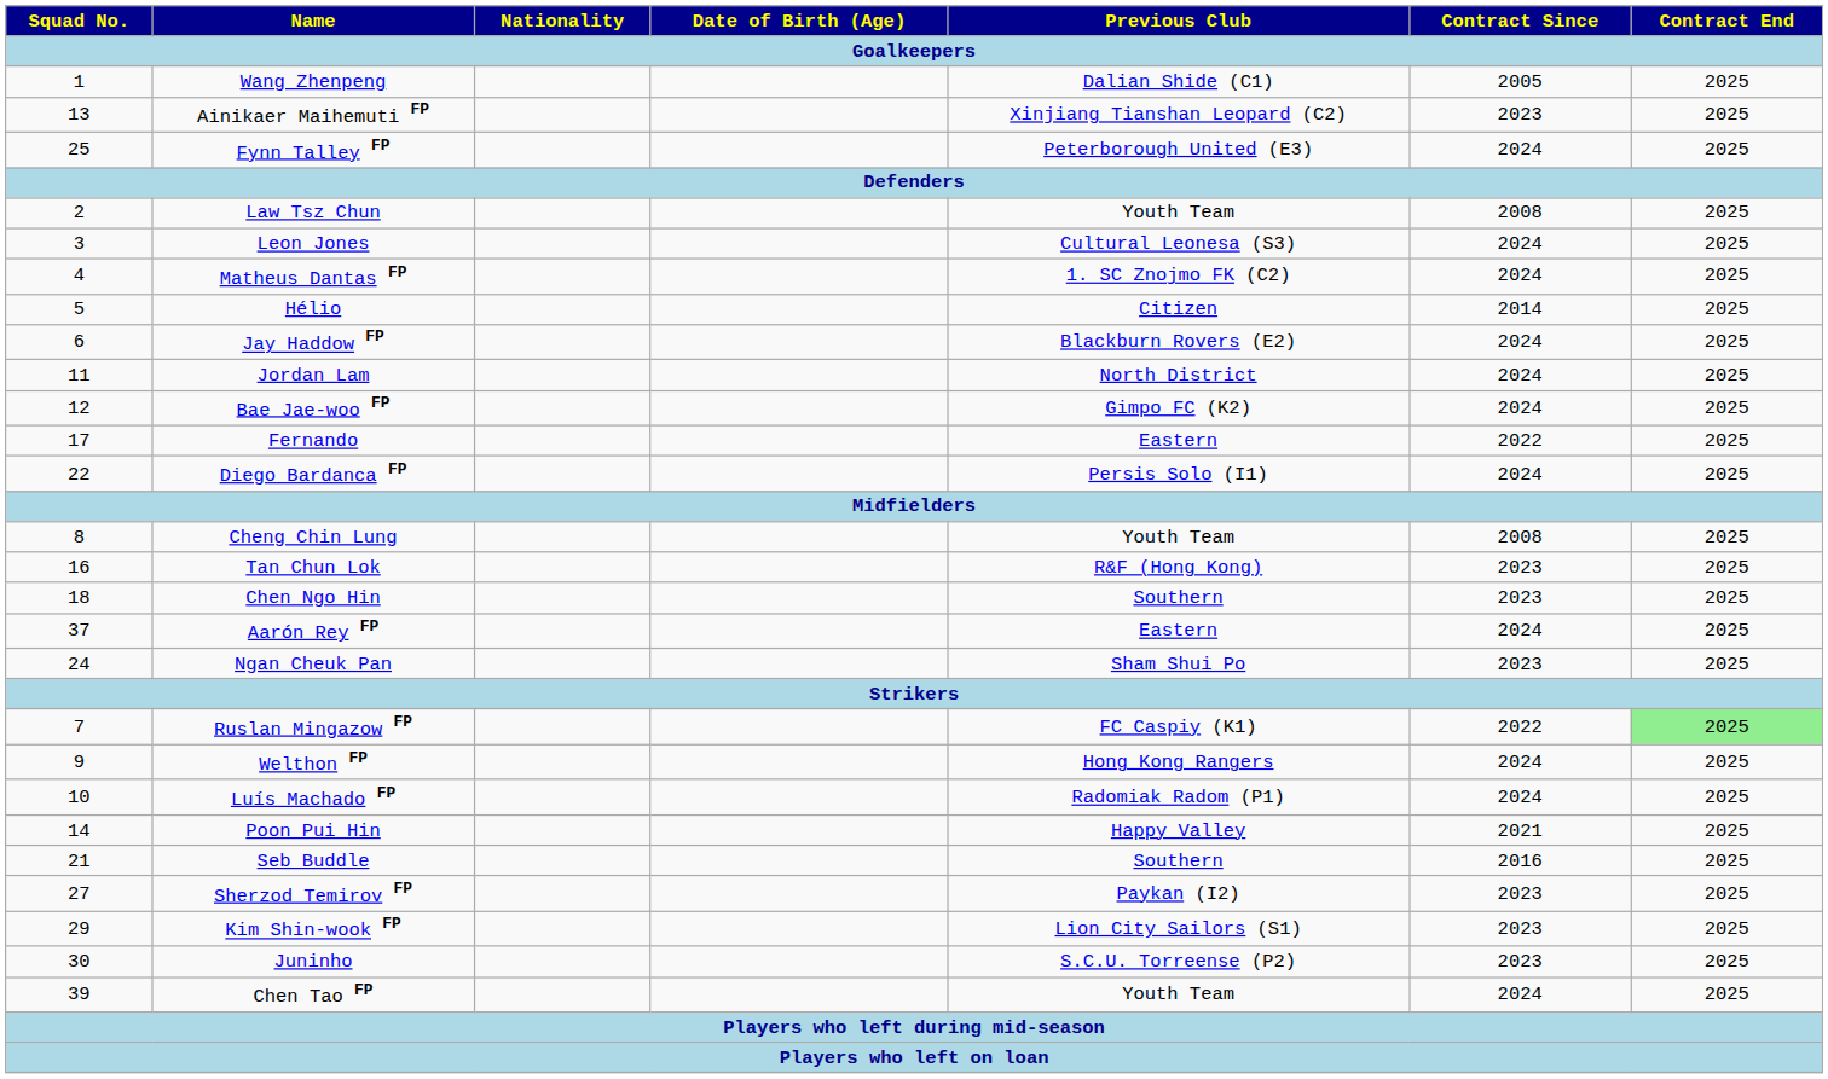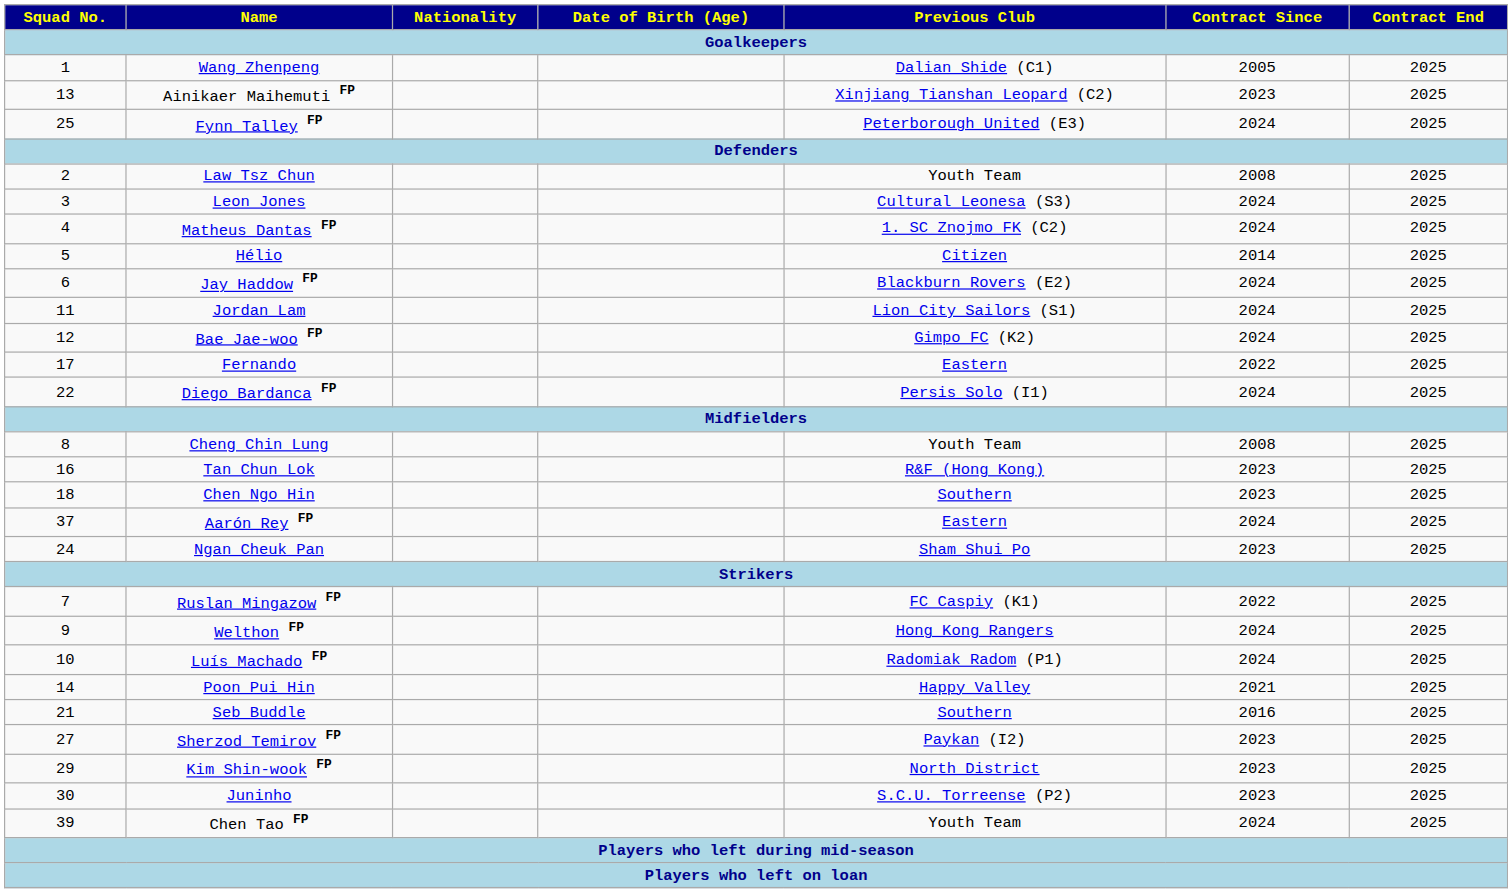 <table class="wikitable" style="text-align:center; font-size:100%; width:100%;">
 <tr>
 <th style="background:darkblue; color:yellow; text-align:center;">Squad No.</th>
 <th style="background:darkblue; color:yellow; text-align:center;">Name</th>
 <th style="background:darkblue; color:yellow; text-align:center;">Nationality</th>
 <th style="background:darkblue; color:yellow; text-align:center;">Date of Birth (Age)</th>
 <th style="background:darkblue; color:yellow; text-align:center;">Previous Club</th>
 <th style="background:darkblue; color:yellow; text-align:center;">Contract Since</th>
 <th style="background:darkblue; color:yellow; text-align:center;">Contract End</th>
 </tr>
 <tr>
 <th colspan="8" style="background:lightblue; color:darkblue; text-align:center">Goalkeepers</th>
 </tr>
 <tr>
 <td>1</td>
 <td><a href='#'>Wang Zhenpeng</a></td>
 <td></td>
 <td></td>
 <td> <a href='#'>Dalian Shide</a> (C1)</td>
 <td>2005</td>
 <td>2025</td>
 </tr>
 <tr>
 <td>13</td>
 <td>Ainikaer Maihemuti <sup><strong>FP</strong></sup></td>
 <td></td>
 <td></td>
 <td> <a href='#'>Xinjiang Tianshan Leopard</a> (C2)</td>
 <td>2023</td>
 <td>2025</td>
 </tr>
 <tr>
 <td>25</td>
 <td><a href='#'>Fynn Talley</a> <sup><strong>FP</strong></sup></td>
 <td></td>
 <td></td>
 <td> <a href='#'>Peterborough United</a> (E3)</td>
 <td>2024</td>
 <td>2025</td>
 </tr>
 <tr>
 <th colspan="8" style="background:lightblue; color:darkblue; text-align:center">Defenders</th>
 </tr>
 <tr>
 <td>2</td>
 <td><a href='#'>Law Tsz Chun</a></td>
 <td></td>
 <td></td>
 <td>Youth Team</td>
 <td>2008</td>
 <td>2025</td>
 </tr>
 <tr>
 <td>3</td>
 <td><a href='#'>Leon Jones</a></td>
 <td></td>
 <td></td>
 <td> <a href='#'>Cultural Leonesa</a> (S3)</td>
 <td>2024</td>
 <td>2025</td>
 </tr>
 <tr>
 <td>4</td>
 <td><a href='#'>Matheus Dantas</a> <sup><strong>FP</strong></sup></td>
 <td></td>
 <td></td>
 <td> <a href='#'>1. SC Znojmo FK</a> (C2)</td>
 <td>2024</td>
 <td>2025</td>
 </tr>
 <tr>
 <td>5</td>
 <td><a href='#'>Hélio</a></td>
 <td></td>
 <td></td>
 <td> <a href='#'>Citizen</a></td>
 <td>2014</td>
 <td>2025</td>
 </tr>
 <tr>
 <td>6</td>
 <td><a href='#'>Jay Haddow</a> <sup><strong>FP</strong></sup></td>
 <td></td>
 <td></td>
 <td> <a href='#'>Blackburn Rovers</a> (E2)</td>
 <td>2024</td>
 <td>2025</td>
 </tr>
 <tr>
 <td>11</td>
 <td><a href='#'>Jordan Lam</a></td>
 <td></td>
 <td></td>
-<td> <a href='#'>North District</a></td>
+<td> <a href='#'>Lion City Sailors</a> (S1)</td>
 <td>2024</td>
 <td>2025</td>
 </tr>
 <tr>
 <td>12</td>
 <td><a href='#'>Bae Jae-woo</a> <sup><strong>FP</strong></sup></td>
 <td></td>
 <td></td>
 <td> <a href='#'>Gimpo FC</a> (K2)</td>
 <td>2024</td>
 <td>2025</td>
 </tr>
 <tr>
 <td>17</td>
 <td><a href='#'>Fernando</a></td>
 <td></td>
 <td></td>
 <td> <a href='#'>Eastern</a></td>
 <td>2022</td>
 <td>2025</td>
 </tr>
 <tr>
 <td>22</td>
 <td><a href='#'>Diego Bardanca</a> <sup><strong>FP</strong></sup></td>
 <td></td>
 <td></td>
 <td> <a href='#'>Persis Solo</a> (I1)</td>
 <td>2024</td>
 <td>2025</td>
 </tr>
 <tr>
 <th colspan="8" style="background:lightblue; color:darkblue; text-align:center">Midfielders</th>
 </tr>
 <tr>
 <td>8</td>
 <td><a href='#'>Cheng Chin Lung</a></td>
 <td></td>
 <td></td>
 <td>Youth Team</td>
 <td>2008</td>
 <td>2025</td>
 </tr>
 <tr>
 <td>16</td>
 <td><a href='#'>Tan Chun Lok</a></td>
 <td></td>
 <td></td>
 <td> <a href='#'>R&F (Hong Kong)</a></td>
 <td>2023</td>
 <td>2025</td>
 </tr>
 <tr>
 <td>18</td>
 <td><a href='#'>Chen Ngo Hin</a></td>
 <td></td>
 <td></td>
 <td> <a href='#'>Southern</a></td>
 <td>2023</td>
 <td>2025</td>
 </tr>
 <tr>
 <td>37</td>
 <td><a href='#'>Aarón Rey</a> <sup><strong>FP</strong></sup></td>
 <td></td>
 <td></td>
 <td> <a href='#'>Eastern</a></td>
 <td>2024</td>
 <td>2025</td>
 </tr>
 <tr>
 <td>24</td>
 <td><a href='#'>Ngan Cheuk Pan</a></td>
 <td></td>
 <td></td>
 <td> <a href='#'>Sham Shui Po</a></td>
 <td>2023</td>
 <td>2025</td>
 </tr>
 <tr>
 <th colspan="8" style="background:lightblue; color:darkblue; text-align:center">Strikers</th>
 </tr>
 <tr>
 <td>7</td>
 <td><a href='#'>Ruslan Mingazow</a> <sup><strong>FP</strong></sup></td>
 <td></td>
 <td></td>
 <td> <a href='#'>FC Caspiy</a> (K1)</td>
 <td>2022</td>
-<td style="background: lightgreen;">2025</td>
+<td>2025</td>
 </tr>
 <tr>
 <td>9</td>
 <td><a href='#'>Welthon</a> <sup><strong>FP</strong></sup></td>
 <td></td>
 <td></td>
 <td> <a href='#'>Hong Kong Rangers</a></td>
 <td>2024</td>
 <td>2025</td>
 </tr>
 <tr>
 <td>10</td>
 <td><a href='#'>Luís Machado</a> <sup><strong>FP</strong></sup></td>
 <td></td>
 <td></td>
 <td> <a href='#'>Radomiak Radom</a> (P1)</td>
 <td>2024</td>
 <td>2025</td>
 </tr>
 <tr>
 <td>14</td>
 <td><a href='#'>Poon Pui Hin</a></td>
 <td></td>
 <td></td>
 <td> <a href='#'>Happy Valley</a></td>
 <td>2021</td>
 <td>2025</td>
 </tr>
 <tr>
 <td>21</td>
 <td><a href='#'>Seb Buddle</a></td>
 <td></td>
 <td></td>
 <td> <a href='#'>Southern</a></td>
 <td>2016</td>
 <td>2025</td>
 </tr>
 <tr>
 <td>27</td>
 <td><a href='#'>Sherzod Temirov</a> <sup><strong>FP</strong></sup></td>
 <td></td>
 <td></td>
 <td> <a href='#'>Paykan</a> (I2)</td>
 <td>2023</td>
 <td>2025</td>
 </tr>
 <tr>
 <td>29</td>
 <td><a href='#'>Kim Shin-wook</a> <sup><strong>FP</strong></sup></td>
 <td></td>
 <td></td>
-<td> <a href='#'>Lion City Sailors</a> (S1)</td>
+<td> <a href='#'>North District</a></td>
 <td>2023</td>
 <td>2025</td>
 </tr>
 <tr>
 <td>30</td>
 <td><a href='#'>Juninho</a></td>
 <td></td>
 <td></td>
 <td> <a href='#'>S.C.U. Torreense</a> (P2)</td>
 <td>2023</td>
 <td>2025</td>
 </tr>
 <tr>
 <td>39</td>
 <td>Chen Tao <sup><strong>FP</strong></sup></td>
 <td></td>
 <td></td>
 <td>Youth Team</td>
 <td>2024</td>
 <td>2025</td>
 </tr>
 <tr>
 <th colspan="8" style="background:lightblue; color:darkblue; text-align:center">Players who left during mid-season</th>
 </tr>
 <tr>
 <th colspan="8" style="background:lightblue; color:darkblue; text-align:center">Players who left on loan</th>
 </tr>
 <tr>
 </tr>
 </table>
